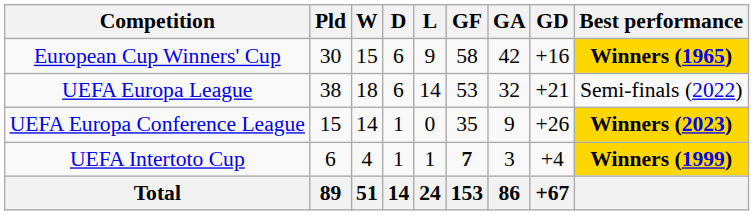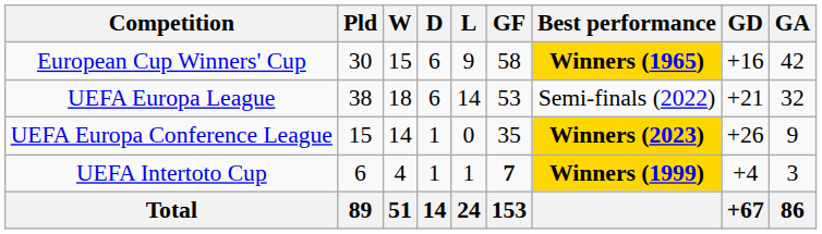 <table class="wikitable" style="text-align:center">
 <tr>
 <th>Competition</th>
 <th>Pld</th>
 <th>W</th>
 <th>D</th>
 <th>L</th>
 <th>GF</th>
+<th>Best performance</th>
+<th>GD</th>
 <th>GA</th>
-<th>GD</th>
-<th>Best performance</th>
 </tr>
 <tr>
 <td><a href='#'>European Cup Winners' Cup</a></td>
 <td>30</td>
 <td>15</td>
 <td>6</td>
 <td>9</td>
 <td>58</td>
+<td bgcolor=Gold><strong>Winners (<a href='#'>1965</a>)</strong></td>
+<td>+16</td>
 <td>42</td>
-<td>+16</td>
-<td bgcolor=Gold><strong>Winners (<a href='#'>1965</a>)</strong></td>
 </tr>
 <tr>
 <td><a href='#'>UEFA Europa League</a></td>
 <td>38</td>
 <td>18</td>
 <td>6</td>
 <td>14</td>
 <td>53</td>
+<td>Semi-finals (<a href='#'>2022</a>)</td>
+<td>+21</td>
 <td>32</td>
-<td>+21</td>
-<td>Semi-finals (<a href='#'>2022</a>)</td>
 </tr>
 <tr>
 <td><a href='#'>UEFA Europa Conference League</a></td>
 <td>15</td>
 <td>14</td>
 <td>1</td>
 <td>0</td>
 <td>35</td>
+<td bgcolor=Gold><strong>Winners (<a href='#'>2023</a>)</strong></td>
+<td>+26</td>
 <td>9</td>
-<td>+26</td>
-<td bgcolor=Gold><strong>Winners (<a href='#'>2023</a>)</strong></td>
 </tr>
 <tr>
 <td><a href='#'>UEFA Intertoto Cup</a></td>
 <td>6</td>
 <td>4</td>
 <td>1</td>
 <td>1</td>
 <td><strong>7</strong></td>
+<td bgcolor=Gold><strong>Winners (<a href='#'>1999</a>)</strong></td>
+<td>+4</td>
 <td>3</td>
-<td>+4</td>
-<td bgcolor=Gold><strong>Winners (<a href='#'>1999</a>)</strong></td>
 </tr>
 <tr>
 <th>Total</th>
 <th>89</th>
 <th>51</th>
 <th>14</th>
 <th>24</th>
 <th>153</th>
+<th></th>
+<th>+67</th>
 <th>86</th>
-<th>+67</th>
-<th></th>
 </tr>
 </table>
